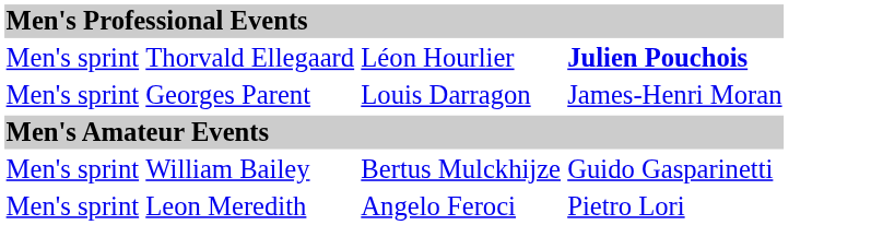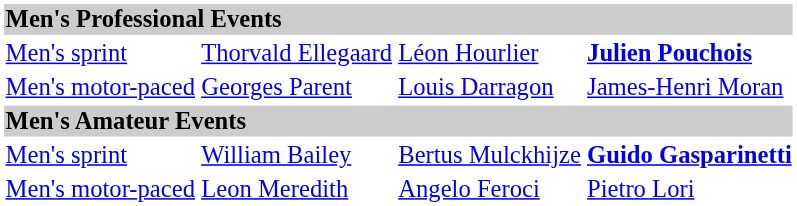 <table>
 <tr bgcolor="#cccccc">
 <td colspan=7><strong>Men's Professional Events</strong></td>
 </tr>
 <tr>
 <td><a href='#'>Men's sprint</a> <br></td>
 <td><a href='#'>Thorvald Ellegaard</a><br></td>
 <td><a href='#'>Léon Hourlier</a><br></td>
 <td><strong><a href='#'>Julien Pouchois</a><br></strong></td>
 </tr>
 <tr>
-<td><a href='#'>Men's sprint</a> <br></td>
+<td><a href='#'>Men's motor-paced</a><br></td>
 <td><a href='#'>Georges Parent</a><br></td>
 <td><a href='#'>Louis Darragon</a><br></td>
 <td><a href='#'>James-Henri Moran</a><br></td>
 </tr>
 <tr bgcolor="#cccccc">
 <td colspan=7><strong>Men's Amateur Events</strong></td>
 </tr>
 <tr>
 <td><a href='#'>Men's sprint</a> <br></td>
 <td><a href='#'>William Bailey</a> <br></td>
 <td><a href='#'>Bertus Mulckhijze</a><br></td>
-<td><a href='#'>Guido Gasparinetti</a> <br></td>
+<td><strong><a href='#'>Guido Gasparinetti</a> <br></strong></td>
 </tr>
 <tr>
-<td><a href='#'>Men's sprint</a> <br></td>
+<td><a href='#'>Men's motor-paced</a><br></td>
 <td><a href='#'>Leon Meredith</a><br></td>
 <td><a href='#'>Angelo Feroci</a> <br></td>
 <td><a href='#'>Pietro Lori</a><br></td>
 </tr>
 </table>
